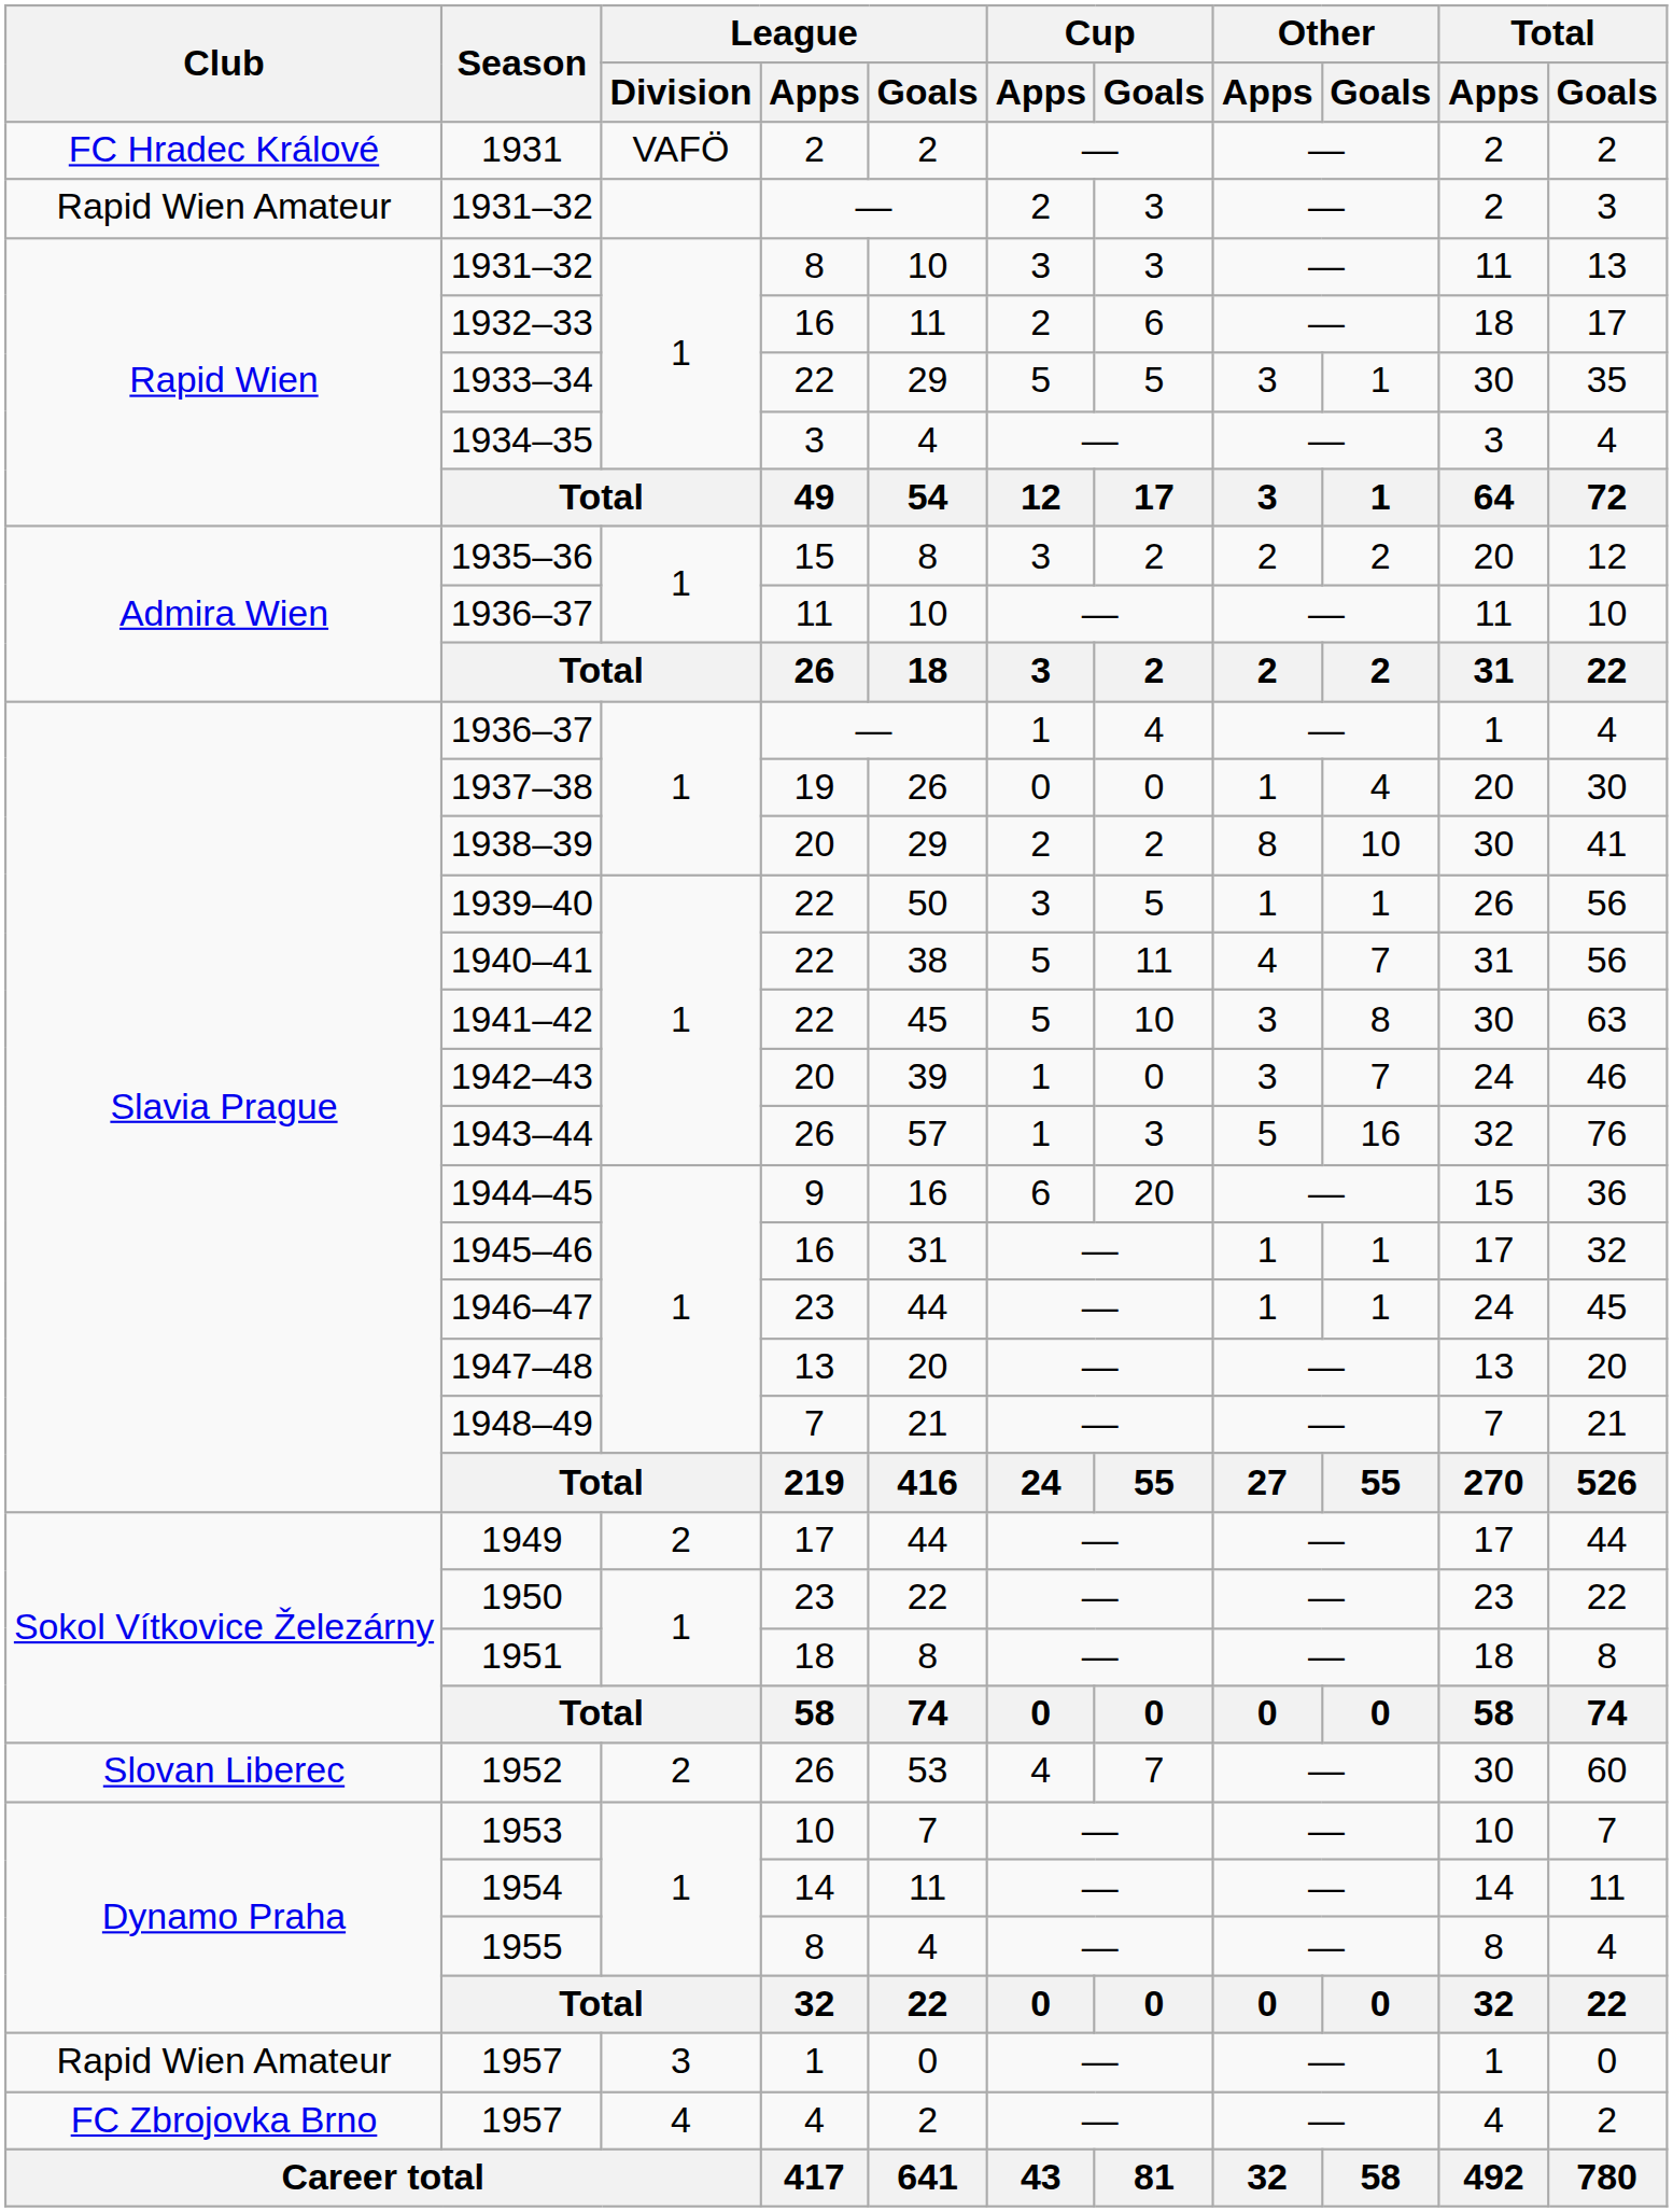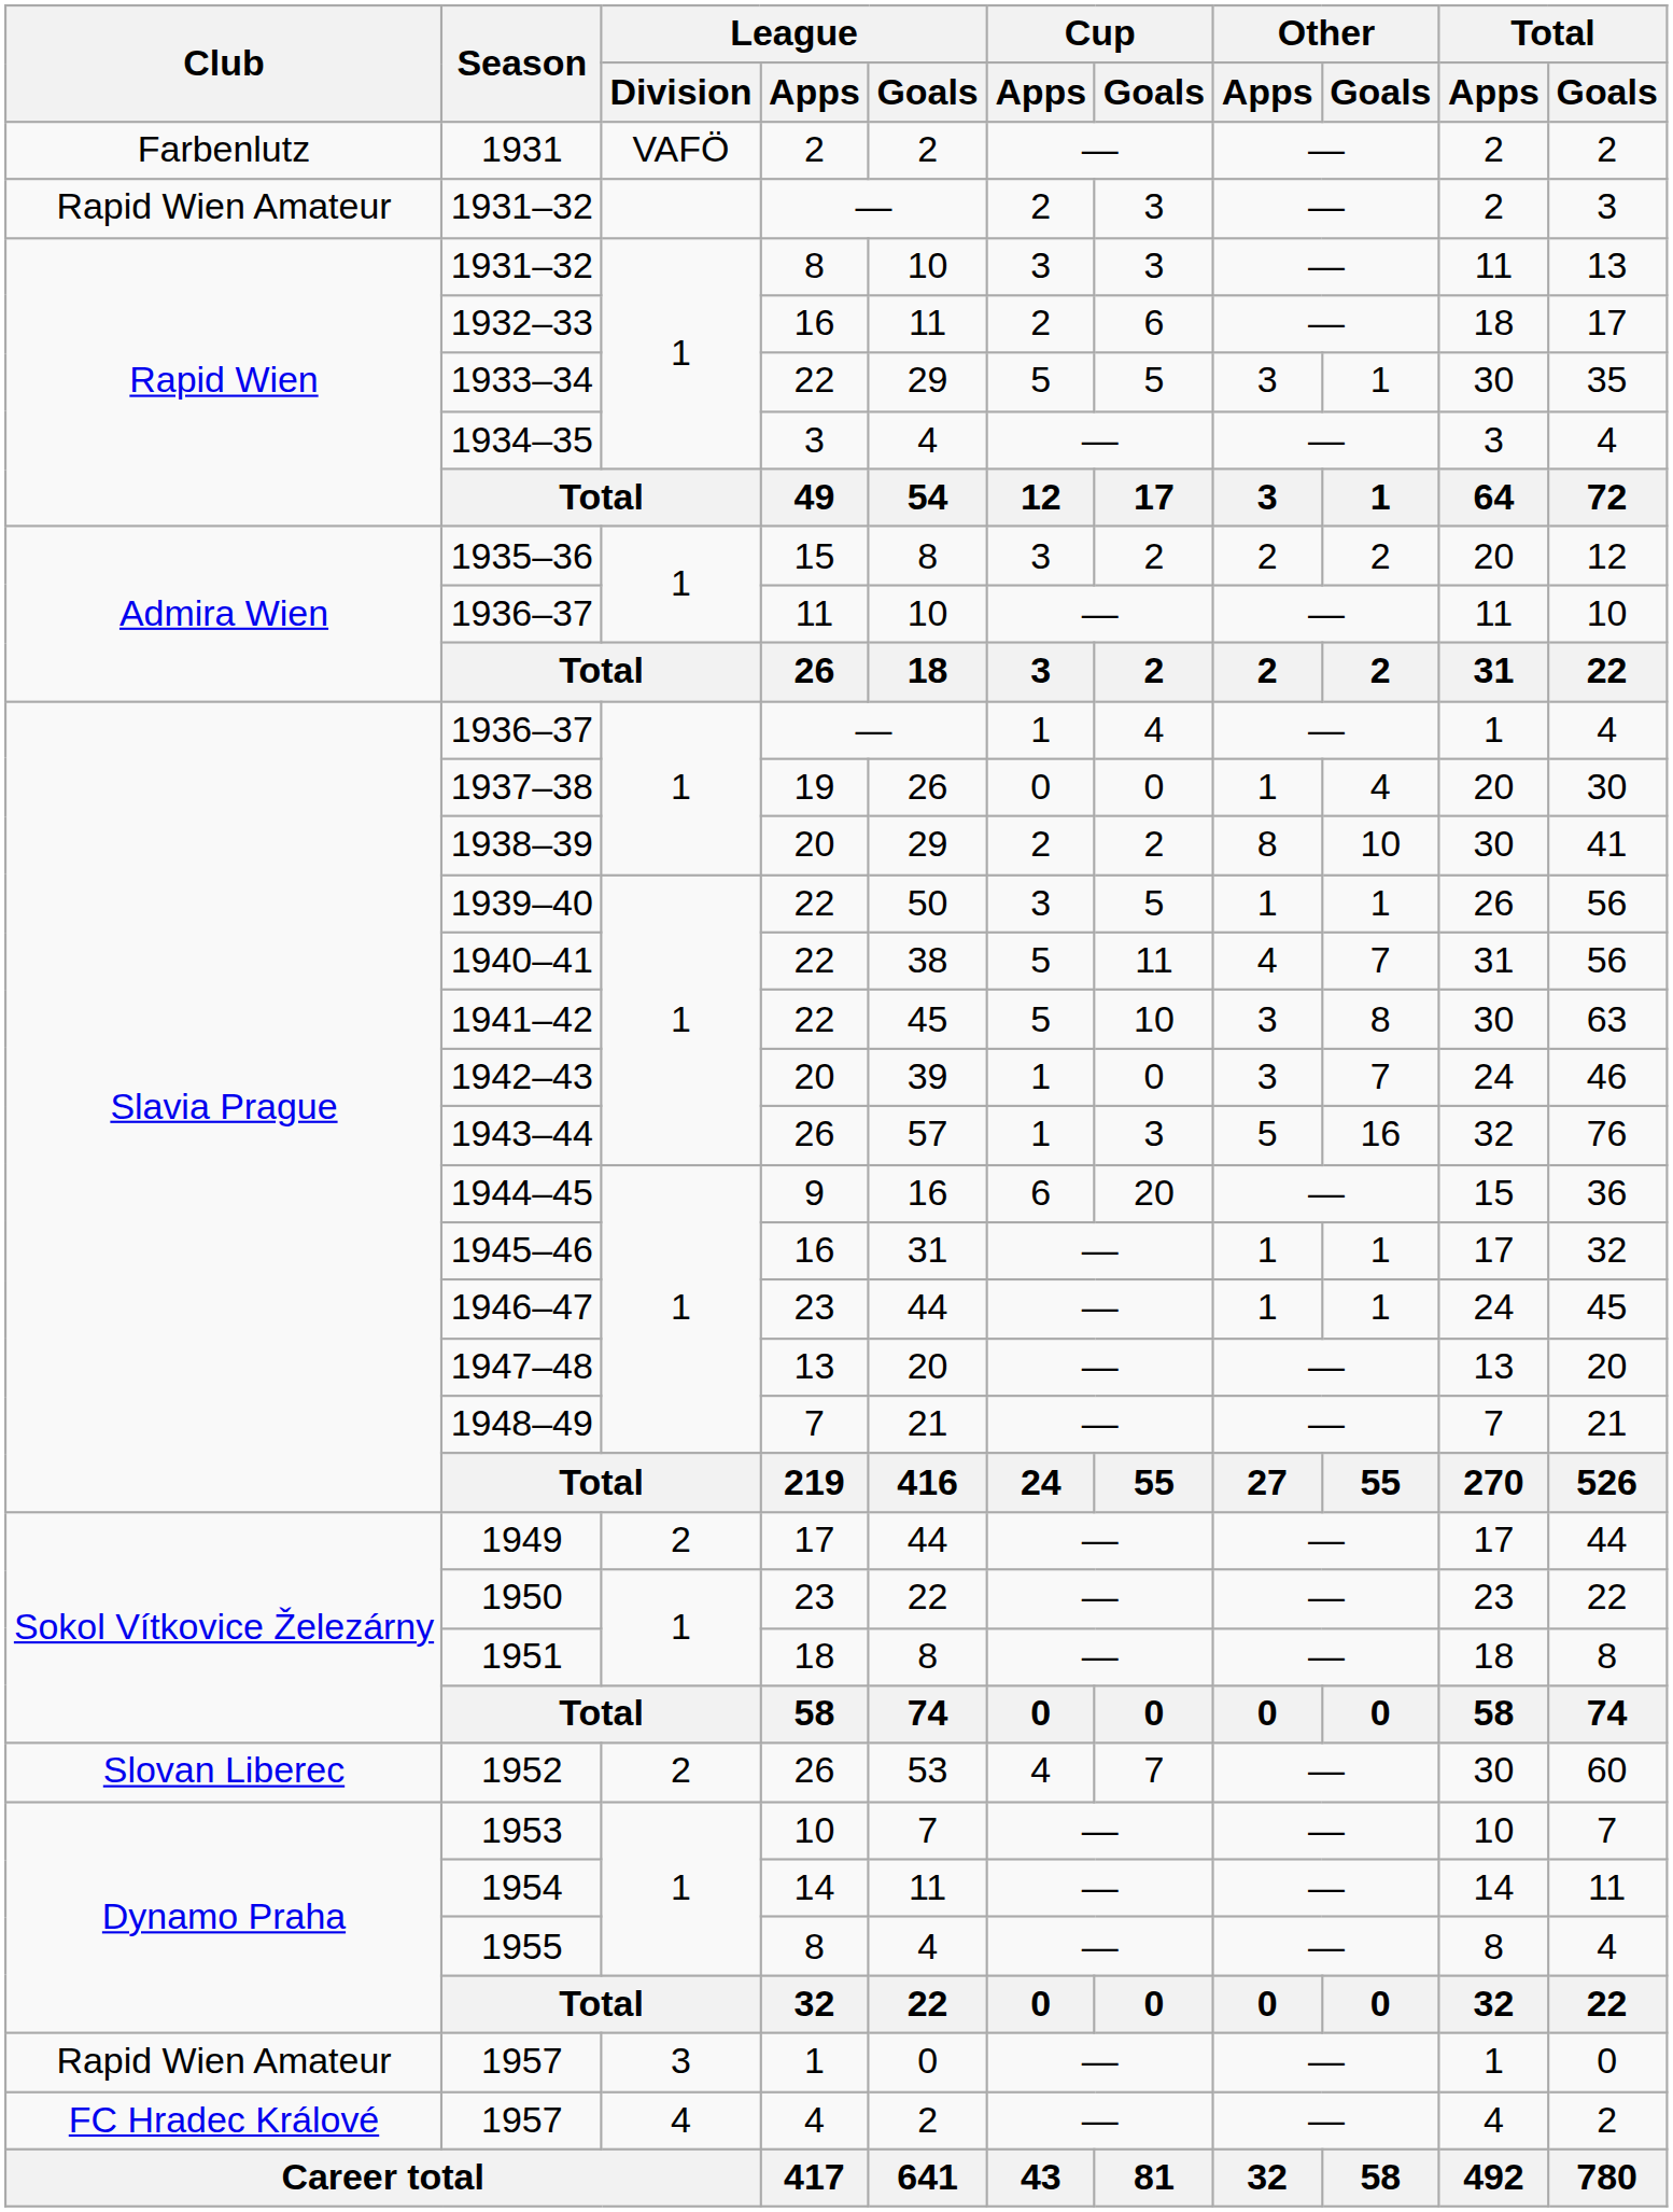 <table class="wikitable" style="text-align:center">
 <tr>
 <th rowspan="2">Club</th>
 <th rowspan="2">Season</th>
 <th colspan="3">League</th>
 <th colspan="2">Cup</th>
 <th colspan="2">Other</th>
 <th colspan="2">Total</th>
 </tr>
 <tr>
 <th>Division</th>
 <th>Apps</th>
 <th>Goals</th>
 <th>Apps</th>
 <th>Goals</th>
 <th>Apps</th>
 <th>Goals</th>
 <th>Apps</th>
 <th>Goals</th>
 </tr>
 <tr>
-<td><a href='#'>FC Hradec Králové</a></td>
+<td>Farbenlutz</td>
 <td>1931</td>
 <td>VAFÖ</td>
 <td>2</td>
 <td>2</td>
 <td colspan="2">—</td>
 <td colspan="2">—</td>
 <td>2</td>
 <td>2</td>
 </tr>
 <tr>
 <td>Rapid Wien Amateur</td>
 <td>1931–32</td>
 <td></td>
 <td colspan="2">—</td>
 <td>2</td>
 <td>3</td>
 <td colspan="2">—</td>
 <td>2</td>
 <td>3</td>
 </tr>
 <tr>
 <td rowspan="5"><a href='#'>Rapid Wien</a></td>
 <td>1931–32</td>
 <td rowspan="4">1</td>
 <td>8</td>
 <td>10</td>
 <td>3</td>
 <td>3</td>
 <td colspan="2">—</td>
 <td>11</td>
 <td>13</td>
 </tr>
 <tr>
 <td>1932–33</td>
 <td>16</td>
 <td>11</td>
 <td>2</td>
 <td>6</td>
 <td colspan="2">—</td>
 <td>18</td>
 <td>17</td>
 </tr>
 <tr>
 <td>1933–34</td>
 <td>22</td>
 <td>29</td>
 <td>5</td>
 <td>5</td>
 <td>3</td>
 <td>1</td>
 <td>30</td>
 <td>35</td>
 </tr>
 <tr>
 <td>1934–35</td>
 <td>3</td>
 <td>4</td>
 <td colspan="2">—</td>
 <td colspan="2">—</td>
 <td>3</td>
 <td>4</td>
 </tr>
 <tr>
 <th colspan="2">Total</th>
 <th>49</th>
 <th>54</th>
 <th>12</th>
 <th>17</th>
 <th>3</th>
 <th>1</th>
 <th>64</th>
 <th>72</th>
 </tr>
 <tr>
 <td rowspan="3"><a href='#'>Admira Wien</a></td>
 <td>1935–36</td>
 <td rowspan="2">1</td>
 <td>15</td>
 <td>8</td>
 <td>3</td>
 <td>2</td>
 <td>2</td>
 <td>2</td>
 <td>20</td>
 <td>12</td>
 </tr>
 <tr>
 <td>1936–37</td>
 <td>11</td>
 <td>10</td>
 <td colspan="2">—</td>
 <td colspan="2">—</td>
 <td>11</td>
 <td>10</td>
 </tr>
 <tr>
 <th colspan="2">Total</th>
 <th>26</th>
 <th>18</th>
 <th>3</th>
 <th>2</th>
 <th>2</th>
 <th>2</th>
 <th>31</th>
 <th>22</th>
 </tr>
 <tr>
 <td rowspan="14"><a href='#'>Slavia Prague</a></td>
 <td>1936–37</td>
 <td rowspan="3">1</td>
 <td colspan="2">—</td>
 <td>1</td>
 <td>4</td>
 <td colspan="2">—</td>
 <td>1</td>
 <td>4</td>
 </tr>
 <tr>
 <td>1937–38</td>
 <td>19</td>
 <td>26</td>
 <td>0</td>
 <td>0</td>
 <td>1</td>
 <td>4</td>
 <td>20</td>
 <td>30</td>
 </tr>
 <tr>
 <td>1938–39</td>
 <td>20</td>
 <td>29</td>
 <td>2</td>
 <td>2</td>
 <td>8</td>
 <td>10</td>
 <td>30</td>
 <td>41</td>
 </tr>
 <tr>
 <td>1939–40</td>
 <td rowspan="5">1</td>
 <td>22</td>
 <td>50</td>
 <td>3</td>
 <td>5</td>
 <td>1</td>
 <td>1</td>
 <td>26</td>
 <td>56</td>
 </tr>
 <tr>
 <td>1940–41</td>
 <td>22</td>
 <td>38</td>
 <td>5</td>
 <td>11</td>
 <td>4</td>
 <td>7</td>
 <td>31</td>
 <td>56</td>
 </tr>
 <tr>
 <td>1941–42</td>
 <td>22</td>
 <td>45</td>
 <td>5</td>
 <td>10</td>
 <td>3</td>
 <td>8</td>
 <td>30</td>
 <td>63</td>
 </tr>
 <tr>
 <td>1942–43</td>
 <td>20</td>
 <td>39</td>
 <td>1</td>
 <td>0</td>
 <td>3</td>
 <td>7</td>
 <td>24</td>
 <td>46</td>
 </tr>
 <tr>
 <td>1943–44</td>
 <td>26</td>
 <td>57</td>
 <td>1</td>
 <td>3</td>
 <td>5</td>
 <td>16</td>
 <td>32</td>
 <td>76</td>
 </tr>
 <tr>
 <td>1944–45</td>
 <td rowspan="5">1</td>
 <td>9</td>
 <td>16</td>
 <td>6</td>
 <td>20</td>
 <td colspan="2">—</td>
 <td>15</td>
 <td>36</td>
 </tr>
 <tr>
 <td>1945–46</td>
 <td>16</td>
 <td>31</td>
 <td colspan="2">—</td>
 <td>1</td>
 <td>1</td>
 <td>17</td>
 <td>32</td>
 </tr>
 <tr>
 <td>1946–47</td>
 <td>23</td>
 <td>44</td>
 <td colspan="2">—</td>
 <td>1</td>
 <td>1</td>
 <td>24</td>
 <td>45</td>
 </tr>
 <tr>
 <td>1947–48</td>
 <td>13</td>
 <td>20</td>
 <td colspan="2">—</td>
 <td colspan="2">—</td>
 <td>13</td>
 <td>20</td>
 </tr>
 <tr>
 <td>1948–49</td>
 <td>7</td>
 <td>21</td>
 <td colspan="2">—</td>
 <td colspan="2">—</td>
 <td>7</td>
 <td>21</td>
 </tr>
 <tr>
 <th colspan="2">Total</th>
 <th>219</th>
 <th>416</th>
 <th>24</th>
 <th>55</th>
 <th>27</th>
 <th>55</th>
 <th>270</th>
 <th>526</th>
 </tr>
 <tr>
 <td rowspan="4"><a href='#'>Sokol Vítkovice Železárny</a></td>
 <td>1949</td>
 <td>2</td>
 <td>17</td>
 <td>44</td>
 <td colspan="2">—</td>
 <td colspan="2">—</td>
 <td>17</td>
 <td>44</td>
 </tr>
 <tr>
 <td>1950</td>
 <td rowspan="2">1</td>
 <td>23</td>
 <td>22</td>
 <td colspan="2">—</td>
 <td colspan="2">—</td>
 <td>23</td>
 <td>22</td>
 </tr>
 <tr>
 <td>1951</td>
 <td>18</td>
 <td>8</td>
 <td colspan="2">—</td>
 <td colspan="2">—</td>
 <td>18</td>
 <td>8</td>
 </tr>
 <tr>
 <th colspan="2">Total</th>
 <th>58</th>
 <th>74</th>
 <th>0</th>
 <th>0</th>
 <th>0</th>
 <th>0</th>
 <th>58</th>
 <th>74</th>
 </tr>
 <tr>
 <td><a href='#'>Slovan Liberec</a></td>
 <td>1952</td>
 <td>2</td>
 <td>26</td>
 <td>53</td>
 <td>4</td>
 <td>7</td>
 <td colspan="2">—</td>
 <td>30</td>
 <td>60</td>
 </tr>
 <tr>
 <td rowspan="4"><a href='#'>Dynamo Praha</a></td>
 <td>1953</td>
 <td rowspan="3">1</td>
 <td>10</td>
 <td>7</td>
 <td colspan="2">—</td>
 <td colspan="2">—</td>
 <td>10</td>
 <td>7</td>
 </tr>
 <tr>
 <td>1954</td>
 <td>14</td>
 <td>11</td>
 <td colspan="2">—</td>
 <td colspan="2">—</td>
 <td>14</td>
 <td>11</td>
 </tr>
 <tr>
 <td>1955</td>
 <td>8</td>
 <td>4</td>
 <td colspan="2">—</td>
 <td colspan="2">—</td>
 <td>8</td>
 <td>4</td>
 </tr>
 <tr>
 <th colspan="2">Total</th>
 <th>32</th>
 <th>22</th>
 <th>0</th>
 <th>0</th>
 <th>0</th>
 <th>0</th>
 <th>32</th>
 <th>22</th>
 </tr>
 <tr>
 <td>Rapid Wien Amateur</td>
 <td>1957</td>
 <td>3</td>
 <td>1</td>
 <td>0</td>
 <td colspan="2">—</td>
 <td colspan="2">—</td>
 <td>1</td>
 <td>0</td>
 </tr>
 <tr>
-<td><a href='#'>FC Zbrojovka Brno</a></td>
+<td><a href='#'>FC Hradec Králové</a></td>
 <td>1957</td>
 <td>4</td>
 <td>4</td>
 <td>2</td>
 <td colspan="2">—</td>
 <td colspan="2">—</td>
 <td>4</td>
 <td>2</td>
 </tr>
 <tr>
 <th colspan="3">Career total</th>
 <th>417</th>
 <th>641</th>
 <th>43</th>
 <th>81</th>
 <th>32</th>
 <th>58</th>
 <th>492</th>
 <th>780</th>
 </tr>
 </table>
